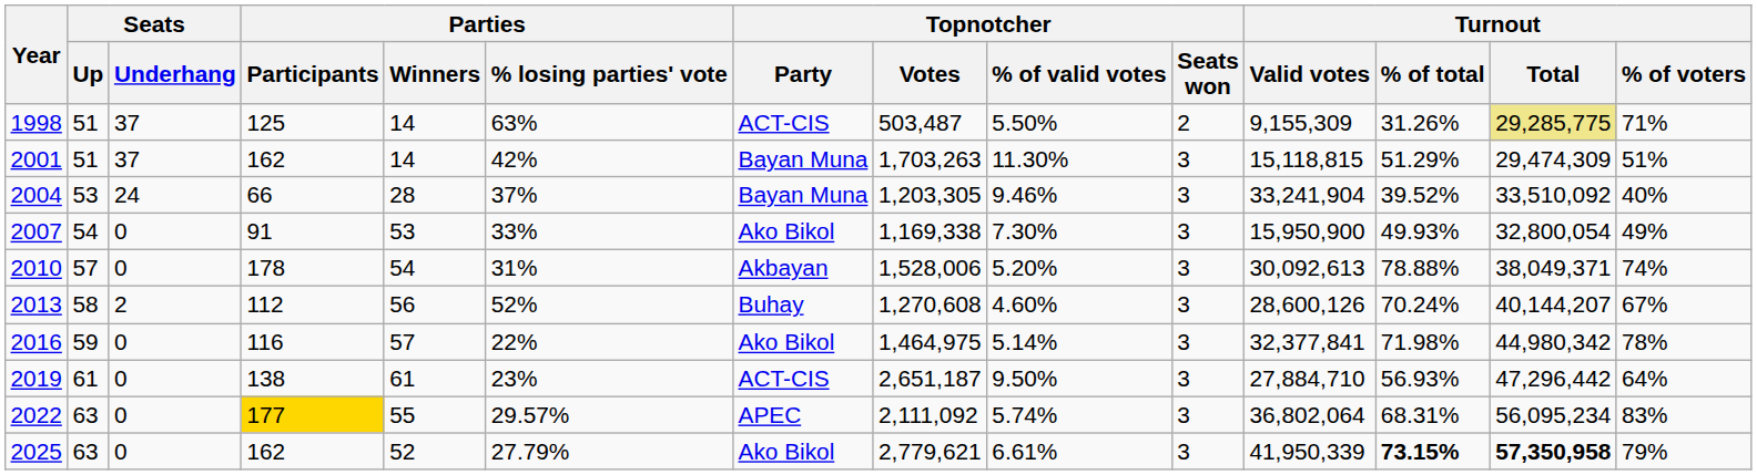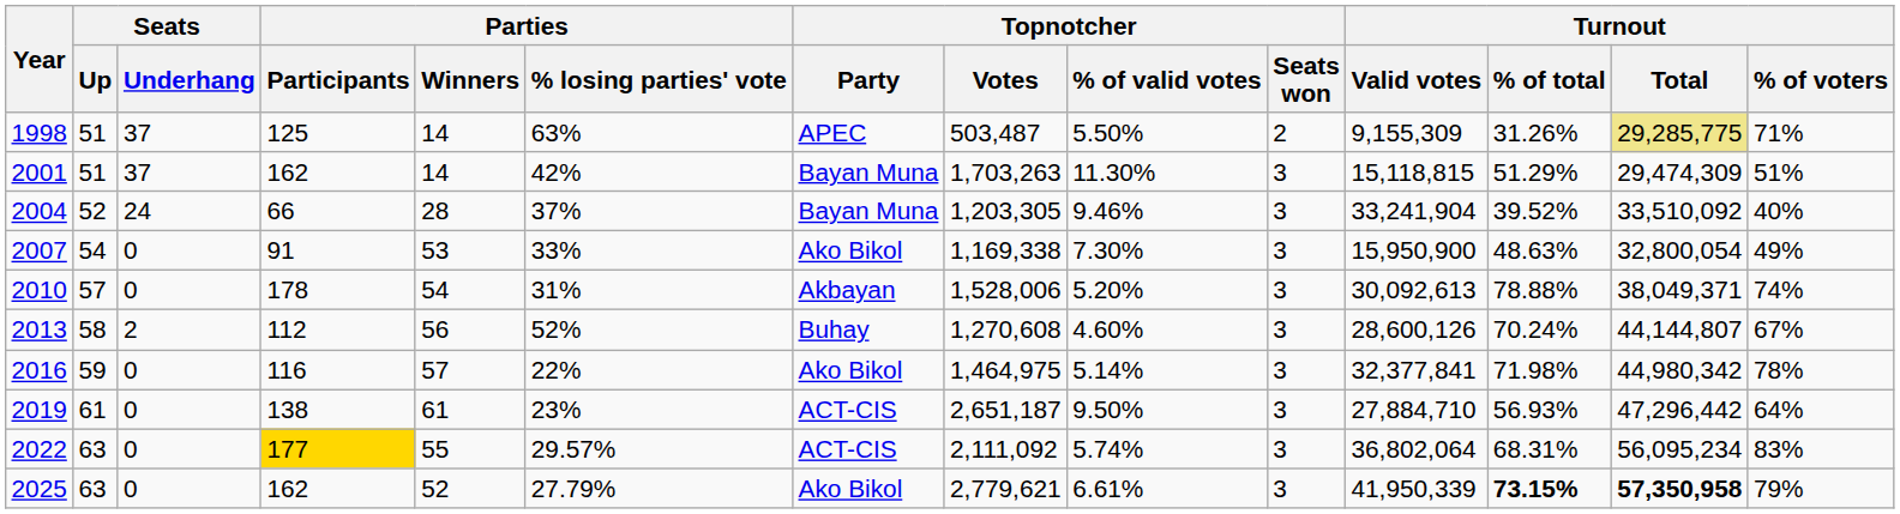 <table class="wikitable" style="font-size:95%;">
 <tr>
 <th rowspan="2">Year</th>
 <th colspan="2">Seats</th>
 <th colspan="3">Parties</th>
 <th colspan="4">Topnotcher</th>
 <th colspan="4">Turnout</th>
 </tr>
 <tr>
 <th>Up</th>
 <th><a href='#'>Underhang</a></th>
 <th>Participants</th>
 <th>Winners</th>
 <th>% losing parties' vote</th>
 <th>Party</th>
 <th>Votes</th>
 <th>% of valid votes</th>
 <th>Seats<br>won</th>
 <th>Valid votes</th>
 <th>% of total</th>
 <th>Total</th>
 <th>% of voters</th>
 </tr>
 <tr>
 <td><a href='#'>1998</a></td>
 <td>51</td>
 <td>37</td>
 <td>125</td>
 <td>14</td>
 <td>63%</td>
-<td><a href='#'>ACT-CIS</a></td>
+<td><a href='#'>APEC</a></td>
 <td>503,487</td>
 <td>5.50%</td>
 <td>2</td>
 <td>9,155,309</td>
 <td>31.26%</td>
 <td style="background: khaki;">29,285,775</td>
 <td>71%</td>
 </tr>
 <tr>
 <td><a href='#'>2001</a></td>
 <td>51</td>
 <td>37</td>
 <td>162</td>
 <td>14</td>
 <td>42%</td>
 <td><a href='#'>Bayan Muna</a></td>
 <td>1,703,263</td>
 <td>11.30%</td>
 <td>3</td>
 <td>15,118,815</td>
 <td>51.29%</td>
 <td>29,474,309</td>
 <td>51%</td>
 </tr>
 <tr>
 <td><a href='#'>2004</a></td>
-<td>53</td>
+<td>52</td>
 <td>24</td>
 <td>66</td>
 <td>28</td>
 <td>37%</td>
 <td><a href='#'>Bayan Muna</a></td>
 <td>1,203,305</td>
 <td>9.46%</td>
 <td>3</td>
 <td>33,241,904</td>
 <td>39.52%</td>
 <td>33,510,092</td>
 <td>40%</td>
 </tr>
 <tr>
 <td><a href='#'>2007</a></td>
 <td>54</td>
 <td>0</td>
 <td>91</td>
 <td>53</td>
 <td>33%</td>
 <td><a href='#'>Ako Bikol</a></td>
 <td>1,169,338</td>
 <td>7.30%</td>
 <td>3</td>
 <td>15,950,900</td>
-<td>49.93%</td>
+<td>48.63%</td>
 <td>32,800,054</td>
 <td>49%</td>
 </tr>
 <tr>
 <td><a href='#'>2010</a></td>
 <td>57</td>
 <td>0</td>
 <td>178</td>
 <td>54</td>
 <td>31%</td>
 <td><a href='#'>Akbayan</a></td>
 <td>1,528,006</td>
 <td>5.20%</td>
 <td>3</td>
 <td>30,092,613</td>
 <td>78.88%</td>
 <td>38,049,371</td>
 <td>74%</td>
 </tr>
 <tr>
 <td><a href='#'>2013</a></td>
 <td>58</td>
 <td>2</td>
 <td>112</td>
 <td>56</td>
 <td>52%</td>
 <td><a href='#'>Buhay</a></td>
 <td>1,270,608</td>
 <td>4.60%</td>
 <td>3</td>
 <td>28,600,126</td>
 <td>70.24%</td>
-<td>40,144,207</td>
+<td>44,144,807</td>
 <td>67%</td>
 </tr>
 <tr>
 <td><a href='#'>2016</a></td>
 <td>59</td>
 <td>0</td>
 <td>116</td>
 <td>57</td>
 <td>22%</td>
 <td><a href='#'>Ako Bikol</a></td>
 <td>1,464,975</td>
 <td>5.14%</td>
 <td>3</td>
 <td>32,377,841</td>
 <td>71.98%</td>
 <td>44,980,342</td>
 <td>78%</td>
 </tr>
 <tr>
 <td><a href='#'>2019</a></td>
 <td>61</td>
 <td>0</td>
 <td>138</td>
 <td>61</td>
 <td>23%</td>
 <td><a href='#'>ACT-CIS</a></td>
 <td>2,651,187</td>
 <td>9.50%</td>
 <td>3</td>
 <td>27,884,710</td>
 <td>56.93%</td>
 <td>47,296,442</td>
 <td>64%</td>
 </tr>
 <tr>
 <td><a href='#'>2022</a></td>
 <td>63</td>
 <td>0</td>
 <td style="background: gold;">177</td>
 <td>55</td>
 <td>29.57%</td>
-<td><a href='#'>APEC</a></td>
+<td><a href='#'>ACT-CIS</a></td>
 <td>2,111,092</td>
 <td>5.74%</td>
 <td>3</td>
 <td>36,802,064</td>
 <td>68.31%</td>
 <td>56,095,234</td>
 <td>83%</td>
 </tr>
 <tr>
 <td><a href='#'>2025</a></td>
 <td>63</td>
 <td>0</td>
 <td>162</td>
 <td>52</td>
 <td>27.79%</td>
 <td><a href='#'>Ako Bikol</a></td>
 <td>2,779,621</td>
 <td>6.61%</td>
 <td>3</td>
 <td>41,950,339</td>
 <td><strong>73.15%</strong></td>
 <td><strong>57,350,958</strong></td>
 <td>79%</td>
 </tr>
 </table>
